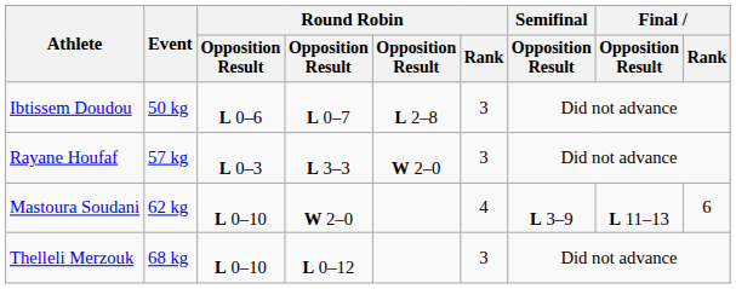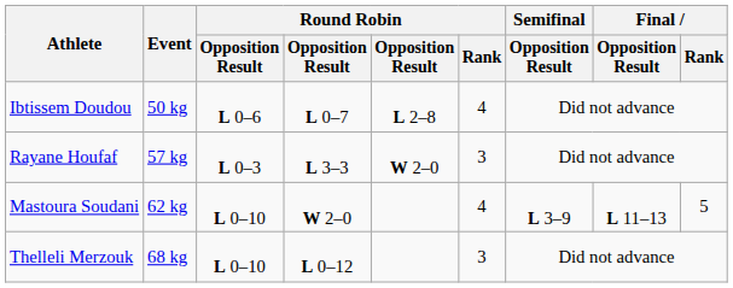 <table class="wikitable" style="font-size:90%">
 <tr>
 <th rowspan="2">Athlete</th>
 <th rowspan="2">Event</th>
 <th colspan="4">Round Robin</th>
 <th>Semifinal</th>
 <th colspan=2>Final / </th>
 </tr>
 <tr style="font-size: 95%">
 <th>Opposition<br>Result</th>
 <th>Opposition<br>Result</th>
 <th>Opposition<br>Result</th>
 <th>Rank</th>
 <th>Opposition<br>Result</th>
 <th>Opposition<br>Result</th>
 <th>Rank</th>
 </tr>
 <tr align=center>
 <td align=left><a href='#'>Ibtissem Doudou</a></td>
 <td align=left><a href='#'>50 kg</a></td>
 <td><br><strong>L</strong> 0–6</td>
 <td><br><strong>L</strong> 0–7</td>
 <td><br><strong>L</strong> 2–8</td>
-<td>3</td>
+<td>4</td>
 <td colspan=3>Did not advance</td>
 </tr>
 <tr align=center>
 <td align=left><a href='#'>Rayane Houfaf</a></td>
 <td align=left><a href='#'>57 kg</a></td>
 <td><br><strong>L</strong> 0–3</td>
 <td><br><strong>L</strong> 3–3</td>
 <td><br><strong>W</strong> 2–0</td>
 <td>3</td>
 <td colspan=3>Did not advance</td>
 </tr>
 <tr align=center>
 <td align=left><a href='#'>Mastoura Soudani</a></td>
 <td align=left><a href='#'>62 kg</a></td>
 <td><br><strong>L</strong> 0–10</td>
 <td><br><strong>W</strong> 2–0</td>
 <td></td>
 <td>4</td>
 <td><br><strong>L</strong> 3–9</td>
 <td><br><strong>L</strong> 11–13</td>
-<td>6</td>
+<td>5</td>
 </tr>
 <tr align=center>
 <td align=left><a href='#'>Thelleli Merzouk</a></td>
 <td align=left><a href='#'>68 kg</a></td>
 <td><br><strong>L</strong> 0–10</td>
 <td><br><strong>L</strong> 0–12</td>
 <td></td>
 <td>3</td>
 <td colspan=3>Did not advance</td>
 </tr>
 </table>
